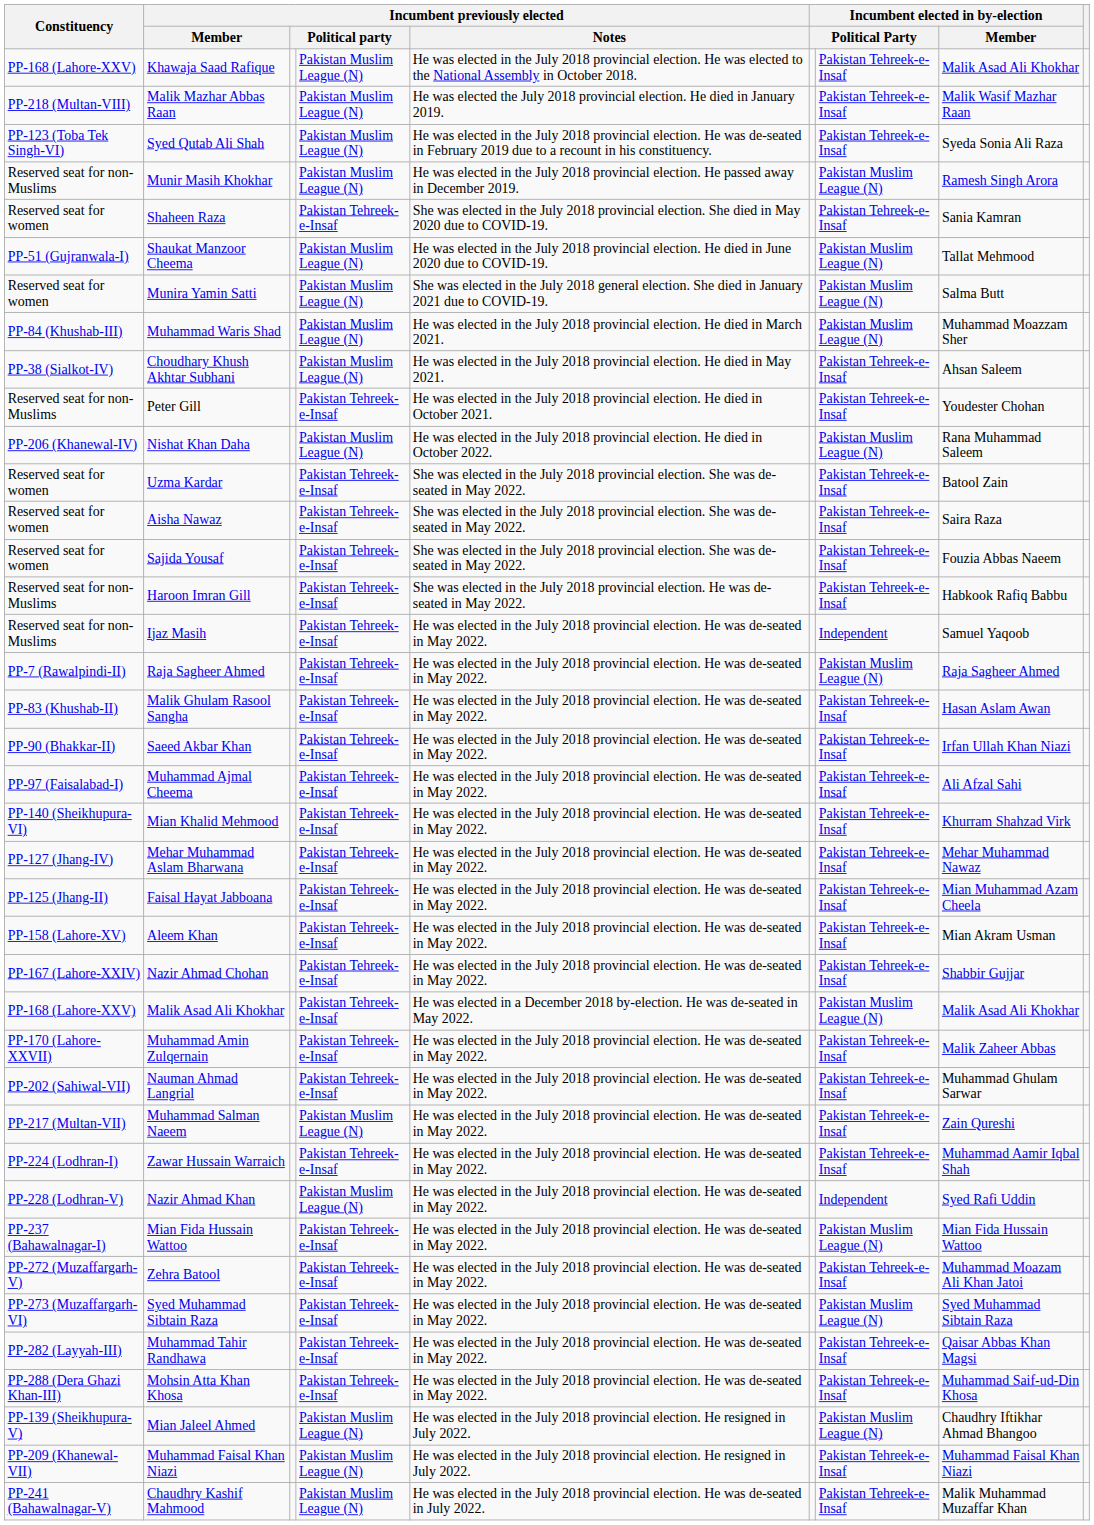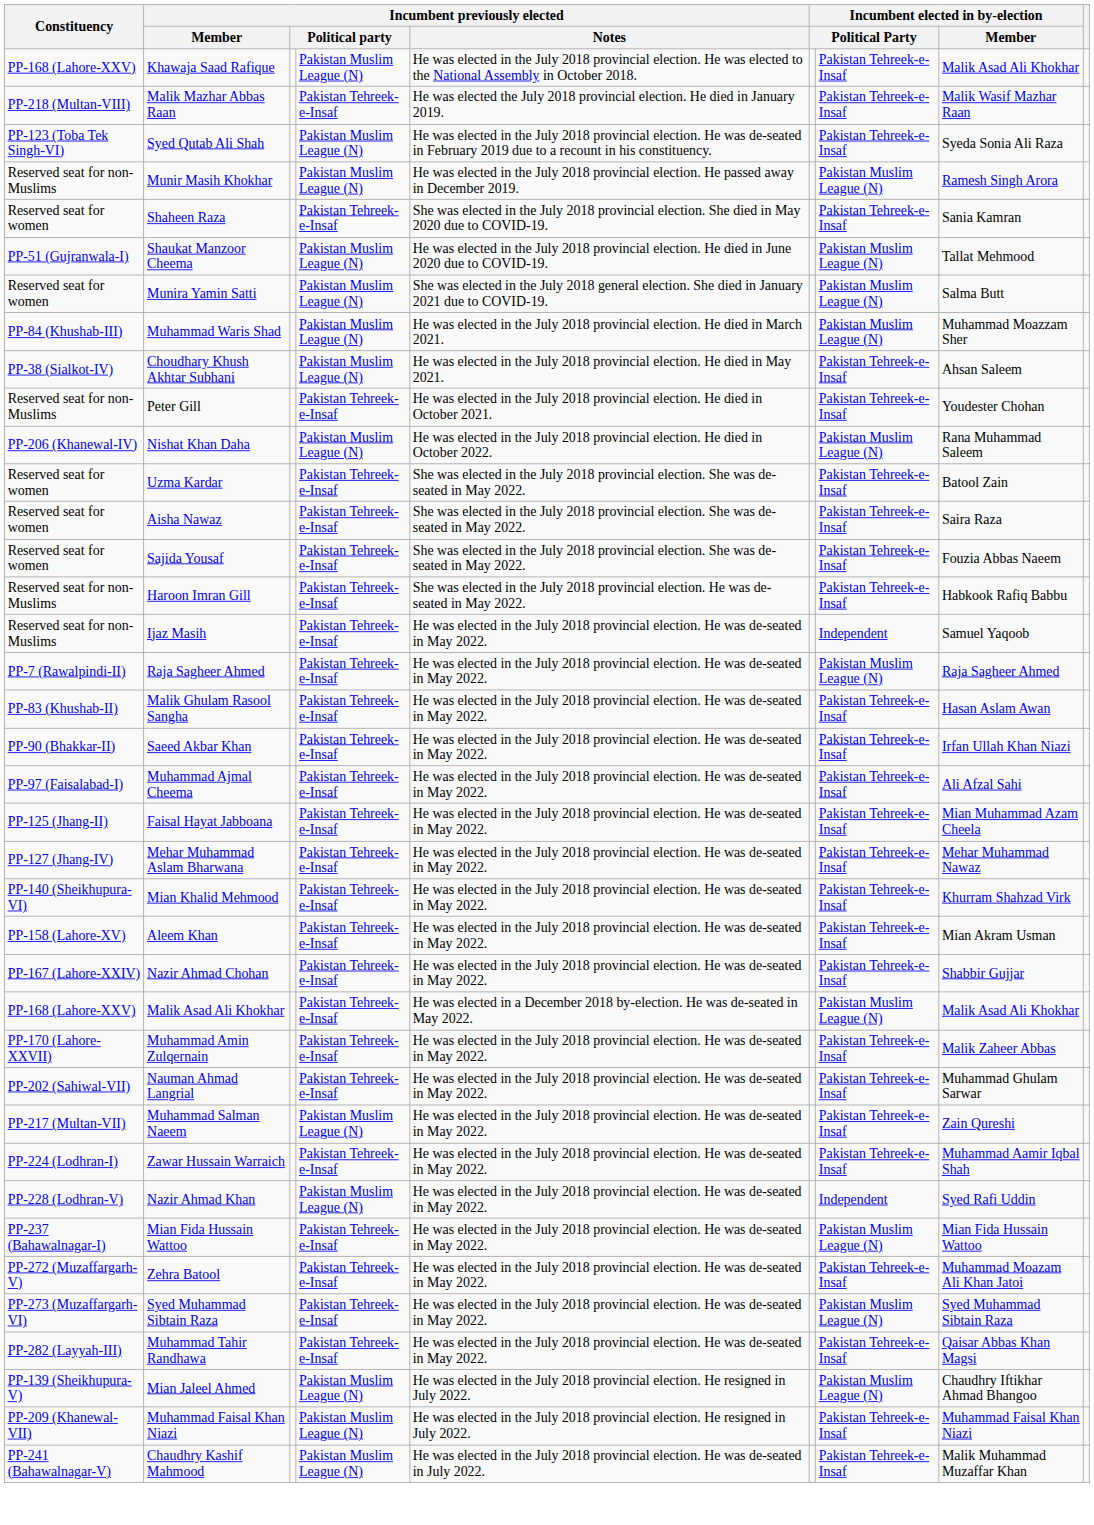 <table class="wikitable sortable">
 <tr>
 <th rowspan=2 class="unsortable">Constituency</th>
 <th colspan="4">Incumbent previously elected</th>
 <th colspan="3">Incumbent elected in by-election</th>
 <th rowspan="2" class="unsortable"></th>
 </tr>
 <tr>
 <th>Member</th>
 <th colspan="2">Political party</th>
 <th class="unsortable">Notes</th>
 <th colspan="2">Political Party</th>
 <th>Member</th>
 </tr>
 <tr>
 <td><a href='#'>PP-168 (Lahore-XXV)</a></td>
 <td><a href='#'>Khawaja Saad Rafique</a></td>
 <td bgcolor=></td>
 <td><a href='#'>Pakistan Muslim League (N)</a></td>
 <td>He was elected in the July 2018 provincial election. He was elected to the <a href='#'>National Assembly</a> in October 2018.</td>
 <td bgcolor=></td>
 <td><a href='#'>Pakistan Tehreek-e-Insaf</a></td>
 <td><a href='#'>Malik Asad Ali Khokhar</a></td>
 <td></td>
 </tr>
 <tr>
 <td><a href='#'>PP-218 (Multan-VIII)</a></td>
 <td><a href='#'>Malik Mazhar Abbas Raan</a></td>
 <td bgcolor=></td>
-<td><a href='#'>Pakistan Muslim League (N)</a></td>
+<td><a href='#'>Pakistan Tehreek-e-Insaf</a></td>
 <td>He was elected the July 2018 provincial election. He died in January 2019.</td>
 <td bgcolor=></td>
 <td><a href='#'>Pakistan Tehreek-e-Insaf</a></td>
 <td><a href='#'>Malik Wasif Mazhar Raan</a></td>
 <td></td>
 </tr>
 <tr>
 <td><a href='#'>PP-123 (Toba Tek Singh-VI)</a></td>
 <td><a href='#'>Syed Qutab Ali Shah</a></td>
 <td bgcolor=></td>
 <td><a href='#'>Pakistan Muslim League (N)</a></td>
 <td>He was elected in the July 2018 provincial election. He was de-seated in February 2019 due to a recount in his constituency.</td>
 <td bgcolor=></td>
 <td><a href='#'>Pakistan Tehreek-e-Insaf</a></td>
 <td>Syeda Sonia Ali Raza</td>
 <td></td>
 </tr>
 <tr>
 <td>Reserved seat for non-Muslims</td>
 <td><a href='#'>Munir Masih Khokhar</a></td>
 <td bgcolor=></td>
 <td><a href='#'>Pakistan Muslim League (N)</a></td>
 <td>He was elected in the July 2018 provincial election. He passed away in December 2019.</td>
 <td bgcolor=></td>
 <td><a href='#'>Pakistan Muslim League (N)</a></td>
 <td><a href='#'>Ramesh Singh Arora</a></td>
 <td></td>
 </tr>
 <tr>
 <td>Reserved seat for women</td>
 <td><a href='#'>Shaheen Raza</a></td>
 <td bgcolor=></td>
 <td><a href='#'>Pakistan Tehreek-e-Insaf</a></td>
 <td>She was elected in the July 2018 provincial election. She died in May 2020 due to COVID-19.</td>
 <td bgcolor=></td>
 <td><a href='#'>Pakistan Tehreek-e-Insaf</a></td>
 <td>Sania Kamran</td>
 <td></td>
 </tr>
 <tr>
 <td><a href='#'>PP-51 (Gujranwala-I)</a></td>
 <td><a href='#'>Shaukat Manzoor Cheema</a></td>
 <td bgcolor=></td>
 <td><a href='#'>Pakistan Muslim League (N)</a></td>
 <td>He was elected in the July 2018 provincial election. He died in June 2020 due to COVID-19.</td>
 <td bgcolor=></td>
 <td><a href='#'>Pakistan Muslim League (N)</a></td>
 <td>Tallat Mehmood</td>
 <td></td>
 </tr>
 <tr>
 <td>Reserved seat for women</td>
 <td><a href='#'>Munira Yamin Satti</a></td>
 <td bgcolor=></td>
 <td><a href='#'>Pakistan Muslim League (N)</a></td>
 <td>She was elected in the July 2018 general election. She died in January 2021 due to COVID-19.</td>
 <td bgcolor=></td>
 <td><a href='#'>Pakistan Muslim League (N)</a></td>
 <td>Salma Butt</td>
 <td></td>
 </tr>
 <tr>
 <td><a href='#'>PP-84 (Khushab-III)</a></td>
 <td><a href='#'>Muhammad Waris Shad</a></td>
 <td bgcolor=></td>
 <td><a href='#'>Pakistan Muslim League (N)</a></td>
 <td>He was elected in the July 2018 provincial election. He died in March 2021.</td>
 <td bgcolor=></td>
 <td><a href='#'>Pakistan Muslim League (N)</a></td>
 <td>Muhammad Moazzam Sher</td>
 <td></td>
 </tr>
 <tr>
 <td><a href='#'>PP-38 (Sialkot-IV)</a></td>
 <td><a href='#'>Choudhary Khush Akhtar Subhani</a></td>
 <td bgcolor=></td>
 <td><a href='#'>Pakistan Muslim League (N)</a></td>
 <td>He was elected in the July 2018 provincial election. He died in May 2021.</td>
 <td bgcolor=></td>
 <td><a href='#'>Pakistan Tehreek-e-Insaf</a></td>
 <td>Ahsan Saleem</td>
 <td></td>
 </tr>
 <tr>
 <td>Reserved seat for non-Muslims</td>
 <td>Peter Gill</td>
 <td bgcolor=></td>
 <td><a href='#'>Pakistan Tehreek-e-Insaf</a></td>
 <td>He was elected in the July 2018 provincial election. He died in October 2021.</td>
 <td bgcolor=></td>
 <td><a href='#'>Pakistan Tehreek-e-Insaf</a></td>
 <td>Youdester Chohan</td>
 <td></td>
 </tr>
 <tr>
 <td><a href='#'>PP-206 (Khanewal-IV)</a></td>
 <td><a href='#'>Nishat Khan Daha</a></td>
 <td bgcolor=></td>
 <td><a href='#'>Pakistan Muslim League (N)</a></td>
 <td>He was elected in the July 2018 provincial election. He died in October 2022.</td>
 <td bgcolor=></td>
 <td><a href='#'>Pakistan Muslim League (N)</a></td>
 <td>Rana Muhammad Saleem</td>
 <td></td>
 </tr>
 <tr>
 <td>Reserved seat for women</td>
 <td><a href='#'>Uzma Kardar</a></td>
 <td bgcolor=></td>
 <td><a href='#'>Pakistan Tehreek-e-Insaf</a></td>
 <td>She was elected in the July 2018 provincial election. She was de-seated in May 2022.</td>
 <td bgcolor=></td>
 <td><a href='#'>Pakistan Tehreek-e-Insaf</a></td>
 <td>Batool Zain</td>
 <td></td>
 </tr>
 <tr>
 <td>Reserved seat for women</td>
 <td><a href='#'>Aisha Nawaz</a></td>
 <td bgcolor=></td>
 <td><a href='#'>Pakistan Tehreek-e-Insaf</a></td>
 <td>She was elected in the July 2018 provincial election. She was de-seated in May 2022.</td>
 <td bgcolor=></td>
 <td><a href='#'>Pakistan Tehreek-e-Insaf</a></td>
 <td>Saira Raza</td>
 <td></td>
 </tr>
 <tr>
 <td>Reserved seat for women</td>
 <td><a href='#'>Sajida Yousaf</a></td>
 <td bgcolor=></td>
 <td><a href='#'>Pakistan Tehreek-e-Insaf</a></td>
 <td>She was elected in the July 2018 provincial election. She was de-seated in May 2022.</td>
 <td bgcolor=></td>
 <td><a href='#'>Pakistan Tehreek-e-Insaf</a></td>
 <td>Fouzia Abbas Naeem</td>
 <td></td>
 </tr>
 <tr>
 <td>Reserved seat for non-Muslims</td>
 <td><a href='#'>Haroon Imran Gill</a></td>
 <td bgcolor=></td>
 <td><a href='#'>Pakistan Tehreek-e-Insaf</a></td>
 <td>She was elected in the July 2018 provincial election. He was de-seated in May 2022.</td>
 <td bgcolor=></td>
 <td><a href='#'>Pakistan Tehreek-e-Insaf</a></td>
 <td>Habkook Rafiq Babbu</td>
 <td></td>
 </tr>
 <tr>
 <td>Reserved seat for non-Muslims</td>
 <td><a href='#'>Ijaz Masih</a></td>
 <td bgcolor=></td>
 <td><a href='#'>Pakistan Tehreek-e-Insaf</a></td>
 <td>He was elected in the July 2018 provincial election. He was de-seated in May 2022.</td>
 <td bgcolor=></td>
 <td><a href='#'>Independent</a></td>
 <td>Samuel Yaqoob</td>
 <td></td>
 </tr>
 <tr>
 <td><a href='#'>PP-7 (Rawalpindi-II)</a></td>
 <td><a href='#'>Raja Sagheer Ahmed</a></td>
 <td bgcolor=></td>
 <td><a href='#'>Pakistan Tehreek-e-Insaf</a></td>
 <td>He was elected in the July 2018 provincial election. He was de-seated in May 2022.</td>
 <td bgcolor=></td>
 <td><a href='#'>Pakistan Muslim League (N)</a></td>
 <td><a href='#'>Raja Sagheer Ahmed</a></td>
 <td></td>
 </tr>
 <tr>
 <td><a href='#'>PP-83 (Khushab-II)</a></td>
 <td><a href='#'>Malik Ghulam Rasool Sangha</a></td>
 <td bgcolor=></td>
 <td><a href='#'>Pakistan Tehreek-e-Insaf</a></td>
 <td>He was elected in the July 2018 provincial election. He was de-seated in May 2022.</td>
 <td bgcolor=></td>
 <td><a href='#'>Pakistan Tehreek-e-Insaf</a></td>
 <td><a href='#'>Hasan Aslam Awan</a></td>
 <td></td>
 </tr>
 <tr>
 <td><a href='#'>PP-90 (Bhakkar-II)</a></td>
 <td><a href='#'>Saeed Akbar Khan</a></td>
 <td bgcolor=></td>
 <td><a href='#'>Pakistan Tehreek-e-Insaf</a></td>
 <td>He was elected in the July 2018 provincial election. He was de-seated in May 2022.</td>
 <td bgcolor=></td>
 <td><a href='#'>Pakistan Tehreek-e-Insaf</a></td>
 <td><a href='#'>Irfan Ullah Khan Niazi</a></td>
 <td></td>
 </tr>
 <tr>
 <td><a href='#'>PP-97 (Faisalabad-I)</a></td>
 <td><a href='#'>Muhammad Ajmal Cheema</a></td>
 <td bgcolor=></td>
 <td><a href='#'>Pakistan Tehreek-e-Insaf</a></td>
 <td>He was elected in the July 2018 provincial election. He was de-seated in May 2022.</td>
 <td bgcolor=></td>
 <td><a href='#'>Pakistan Tehreek-e-Insaf</a></td>
 <td><a href='#'>Ali Afzal Sahi</a></td>
 <td></td>
 </tr>
 <tr>
-<td><a href='#'>PP-140 (Sheikhupura-VI)</a></td>
-<td><a href='#'>Mian Khalid Mehmood</a></td>
+<td><a href='#'>PP-125 (Jhang-II)</a></td>
+<td><a href='#'>Faisal Hayat Jabboana</a></td>
 <td bgcolor=></td>
 <td><a href='#'>Pakistan Tehreek-e-Insaf</a></td>
 <td>He was elected in the July 2018 provincial election. He was de-seated in May 2022.</td>
 <td bgcolor=></td>
 <td><a href='#'>Pakistan Tehreek-e-Insaf</a></td>
-<td><a href='#'>Khurram Shahzad Virk</a></td>
+<td><a href='#'>Mian Muhammad Azam Cheela</a></td>
 <td></td>
 </tr>
 <tr>
 <td><a href='#'>PP-127 (Jhang-IV)</a></td>
 <td><a href='#'>Mehar Muhammad Aslam Bharwana</a></td>
 <td bgcolor=></td>
 <td><a href='#'>Pakistan Tehreek-e-Insaf</a></td>
 <td>He was elected in the July 2018 provincial election. He was de-seated in May 2022.</td>
 <td bgcolor=></td>
 <td><a href='#'>Pakistan Tehreek-e-Insaf</a></td>
 <td><a href='#'>Mehar Muhammad Nawaz</a></td>
 <td></td>
 </tr>
 <tr>
-<td><a href='#'>PP-125 (Jhang-II)</a></td>
-<td><a href='#'>Faisal Hayat Jabboana</a></td>
+<td><a href='#'>PP-140 (Sheikhupura-VI)</a></td>
+<td><a href='#'>Mian Khalid Mehmood</a></td>
 <td bgcolor=></td>
 <td><a href='#'>Pakistan Tehreek-e-Insaf</a></td>
 <td>He was elected in the July 2018 provincial election. He was de-seated in May 2022.</td>
 <td bgcolor=></td>
 <td><a href='#'>Pakistan Tehreek-e-Insaf</a></td>
-<td><a href='#'>Mian Muhammad Azam Cheela</a></td>
+<td><a href='#'>Khurram Shahzad Virk</a></td>
 <td></td>
 </tr>
 <tr>
 <td><a href='#'>PP-158 (Lahore-XV)</a></td>
 <td><a href='#'>Aleem Khan</a></td>
 <td bgcolor=></td>
 <td><a href='#'>Pakistan Tehreek-e-Insaf</a></td>
 <td>He was elected in the July 2018 provincial election. He was de-seated in May 2022.</td>
 <td bgcolor=></td>
 <td><a href='#'>Pakistan Tehreek-e-Insaf</a></td>
 <td>Mian Akram Usman</td>
 <td></td>
 </tr>
 <tr>
 <td><a href='#'>PP-167 (Lahore-XXIV)</a></td>
 <td><a href='#'>Nazir Ahmad Chohan</a></td>
 <td bgcolor=></td>
 <td><a href='#'>Pakistan Tehreek-e-Insaf</a></td>
 <td>He was elected in the July 2018 provincial election. He was de-seated in May 2022.</td>
 <td bgcolor=></td>
 <td><a href='#'>Pakistan Tehreek-e-Insaf</a></td>
 <td><a href='#'>Shabbir Gujjar</a></td>
 <td></td>
 </tr>
 <tr>
 <td><a href='#'>PP-168 (Lahore-XXV)</a></td>
 <td><a href='#'>Malik Asad Ali Khokhar</a></td>
 <td bgcolor=></td>
 <td><a href='#'>Pakistan Tehreek-e-Insaf</a></td>
 <td>He was elected in a December 2018  by-election. He was de-seated in May 2022.</td>
 <td bgcolor=></td>
 <td><a href='#'>Pakistan Muslim League (N)</a></td>
 <td><a href='#'>Malik Asad Ali Khokhar</a></td>
 <td></td>
 </tr>
 <tr>
 <td><a href='#'>PP-170 (Lahore-XXVII)</a></td>
 <td><a href='#'>Muhammad Amin Zulqernain</a></td>
 <td bgcolor=></td>
 <td><a href='#'>Pakistan Tehreek-e-Insaf</a></td>
 <td>He was elected in the July 2018 provincial election. He was de-seated in May 2022.</td>
 <td bgcolor=></td>
 <td><a href='#'>Pakistan Tehreek-e-Insaf</a></td>
 <td><a href='#'>Malik Zaheer Abbas</a></td>
 <td></td>
 </tr>
 <tr>
 <td><a href='#'>PP-202 (Sahiwal-VII)</a></td>
 <td><a href='#'>Nauman Ahmad Langrial</a></td>
 <td bgcolor=></td>
 <td><a href='#'>Pakistan Tehreek-e-Insaf</a></td>
 <td>He was elected in the July 2018 provincial election. He was de-seated in May 2022.</td>
 <td bgcolor=></td>
 <td><a href='#'>Pakistan Tehreek-e-Insaf</a></td>
 <td>Muhammad Ghulam Sarwar</td>
 <td></td>
 </tr>
 <tr>
 <td><a href='#'>PP-217 (Multan-VII)</a></td>
 <td><a href='#'>Muhammad Salman Naeem</a></td>
 <td bgcolor=></td>
 <td><a href='#'>Pakistan Muslim League (N)</a></td>
 <td>He was elected in the July 2018 provincial election. He was de-seated in May 2022.</td>
 <td bgcolor=></td>
 <td><a href='#'>Pakistan Tehreek-e-Insaf</a></td>
 <td><a href='#'>Zain Qureshi</a></td>
 <td></td>
 </tr>
 <tr>
 <td><a href='#'>PP-224 (Lodhran-I)</a></td>
 <td><a href='#'>Zawar Hussain Warraich</a></td>
 <td bgcolor=></td>
 <td><a href='#'>Pakistan Tehreek-e-Insaf</a></td>
 <td>He was elected in the July 2018 provincial election. He was de-seated in May 2022.</td>
 <td bgcolor=></td>
 <td><a href='#'>Pakistan Tehreek-e-Insaf</a></td>
 <td><a href='#'>Muhammad Aamir Iqbal Shah</a></td>
 <td></td>
 </tr>
 <tr>
 <td><a href='#'>PP-228 (Lodhran-V)</a></td>
 <td><a href='#'>Nazir Ahmad Khan</a></td>
 <td bgcolor=></td>
 <td><a href='#'>Pakistan Muslim League (N)</a></td>
 <td>He was elected in the July 2018 provincial election. He was de-seated in May 2022.</td>
 <td bgcolor=></td>
 <td><a href='#'>Independent</a></td>
 <td><a href='#'>Syed Rafi Uddin</a></td>
 <td></td>
 </tr>
 <tr>
 <td><a href='#'>PP-237 (Bahawalnagar-I)</a></td>
 <td><a href='#'>Mian Fida Hussain Wattoo</a></td>
 <td bgcolor=></td>
 <td><a href='#'>Pakistan Tehreek-e-Insaf</a></td>
 <td>He was elected in the July 2018 provincial election. He was de-seated in May 2022.</td>
 <td bgcolor=></td>
 <td><a href='#'>Pakistan Muslim League (N)</a></td>
 <td><a href='#'>Mian Fida Hussain Wattoo</a></td>
 <td></td>
 </tr>
 <tr>
 <td><a href='#'>PP-272 (Muzaffargarh-V)</a></td>
 <td><a href='#'>Zehra Batool</a></td>
 <td bgcolor=></td>
 <td><a href='#'>Pakistan Tehreek-e-Insaf</a></td>
 <td>He was elected in the July 2018 provincial election. He was de-seated in May 2022.</td>
 <td bgcolor=></td>
 <td><a href='#'>Pakistan Tehreek-e-Insaf</a></td>
 <td><a href='#'>Muhammad Moazam Ali Khan Jatoi</a></td>
 <td></td>
 </tr>
 <tr>
 <td><a href='#'>PP-273 (Muzaffargarh-VI)</a></td>
 <td><a href='#'>Syed Muhammad Sibtain Raza</a></td>
 <td bgcolor=></td>
 <td><a href='#'>Pakistan Tehreek-e-Insaf</a></td>
 <td>He was elected in the July 2018 provincial election. He was de-seated in May 2022.</td>
 <td bgcolor=></td>
 <td><a href='#'>Pakistan Muslim League (N)</a></td>
 <td><a href='#'>Syed Muhammad Sibtain Raza</a></td>
 <td></td>
 </tr>
 <tr>
 <td><a href='#'>PP-282 (Layyah-III)</a></td>
 <td><a href='#'>Muhammad Tahir Randhawa</a></td>
 <td bgcolor=></td>
 <td><a href='#'>Pakistan Tehreek-e-Insaf</a></td>
 <td>He was elected in the July 2018 provincial election. He was de-seated in May 2022.</td>
 <td bgcolor=></td>
 <td><a href='#'>Pakistan Tehreek-e-Insaf</a></td>
 <td><a href='#'>Qaisar Abbas Khan Magsi</a></td>
 <td></td>
 </tr>
 <tr>
-<td><a href='#'>PP-288 (Dera Ghazi Khan-III)</a></td>
-<td><a href='#'>Mohsin Atta Khan Khosa</a></td>
-<td bgcolor=></td>
-<td><a href='#'>Pakistan Tehreek-e-Insaf</a></td>
-<td>He was elected in the July 2018 provincial election. He was de-seated in May 2022.</td>
-<td bgcolor=></td>
-<td><a href='#'>Pakistan Tehreek-e-Insaf</a></td>
-<td><a href='#'>Muhammad Saif-ud-Din Khosa</a></td>
-<td></td>
-</tr>
-<tr>
 <td><a href='#'>PP-139 (Sheikhupura-V)</a></td>
 <td><a href='#'>Mian Jaleel Ahmed</a></td>
 <td bgcolor=></td>
 <td><a href='#'>Pakistan Muslim League (N)</a></td>
 <td>He was elected in the July 2018 provincial election. He resigned in July 2022.</td>
 <td bgcolor=></td>
 <td><a href='#'>Pakistan Muslim League (N)</a></td>
 <td>Chaudhry Iftikhar Ahmad Bhangoo</td>
 <td></td>
 </tr>
 <tr>
 <td><a href='#'>PP-209 (Khanewal-VII)</a></td>
 <td><a href='#'>Muhammad Faisal Khan Niazi</a></td>
 <td bgcolor=></td>
 <td><a href='#'>Pakistan Muslim League (N)</a></td>
 <td>He was elected in the July 2018 provincial election. He resigned in July 2022.</td>
 <td bgcolor=></td>
 <td><a href='#'>Pakistan Tehreek-e-Insaf</a></td>
 <td><a href='#'>Muhammad Faisal Khan Niazi</a></td>
 <td></td>
 </tr>
 <tr>
 <td><a href='#'>PP-241 (Bahawalnagar-V)</a></td>
 <td><a href='#'>Chaudhry Kashif Mahmood</a></td>
 <td bgcolor=></td>
 <td><a href='#'>Pakistan Muslim League (N)</a></td>
 <td>He was elected in the July 2018 provincial election. He was de-seated in July 2022.</td>
 <td bgcolor=></td>
 <td><a href='#'>Pakistan Tehreek-e-Insaf</a></td>
 <td>Malik Muhammad Muzaffar Khan</td>
 <td></td>
 </tr>
 </table>
